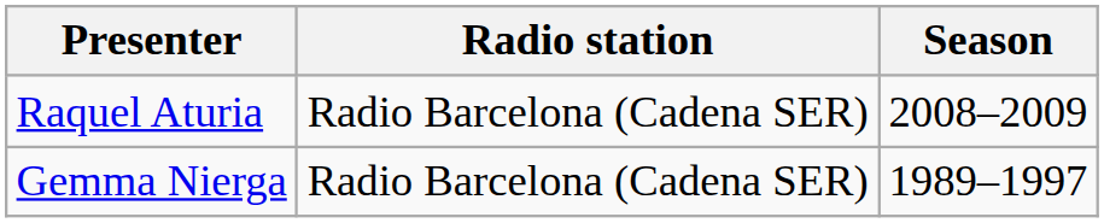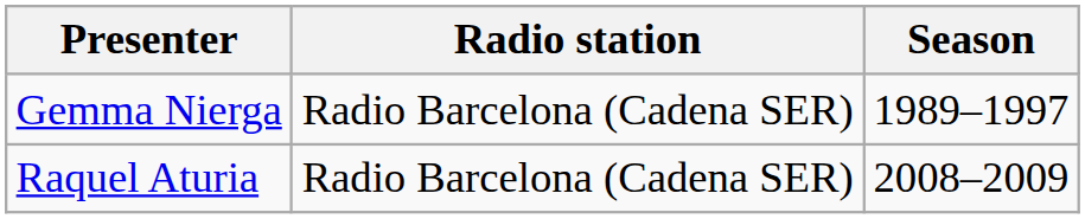 <table class="wikitable">
 <tr>
 <th>Presenter</th>
 <th>Radio station</th>
 <th>Season</th>
 </tr>
 <tr>
+<td><a href='#'>Gemma Nierga</a></td>
+<td>Radio Barcelona (Cadena SER)</td>
+<td>1989–1997</td>
+</tr>
+<tr>
 <td><a href='#'>Raquel Aturia</a></td>
 <td>Radio Barcelona (Cadena SER)</td>
 <td>2008–2009</td>
 </tr>
-<tr>
-<td><a href='#'>Gemma Nierga</a></td>
-<td>Radio Barcelona (Cadena SER)</td>
-<td>1989–1997</td>
-</tr>
 </table>
